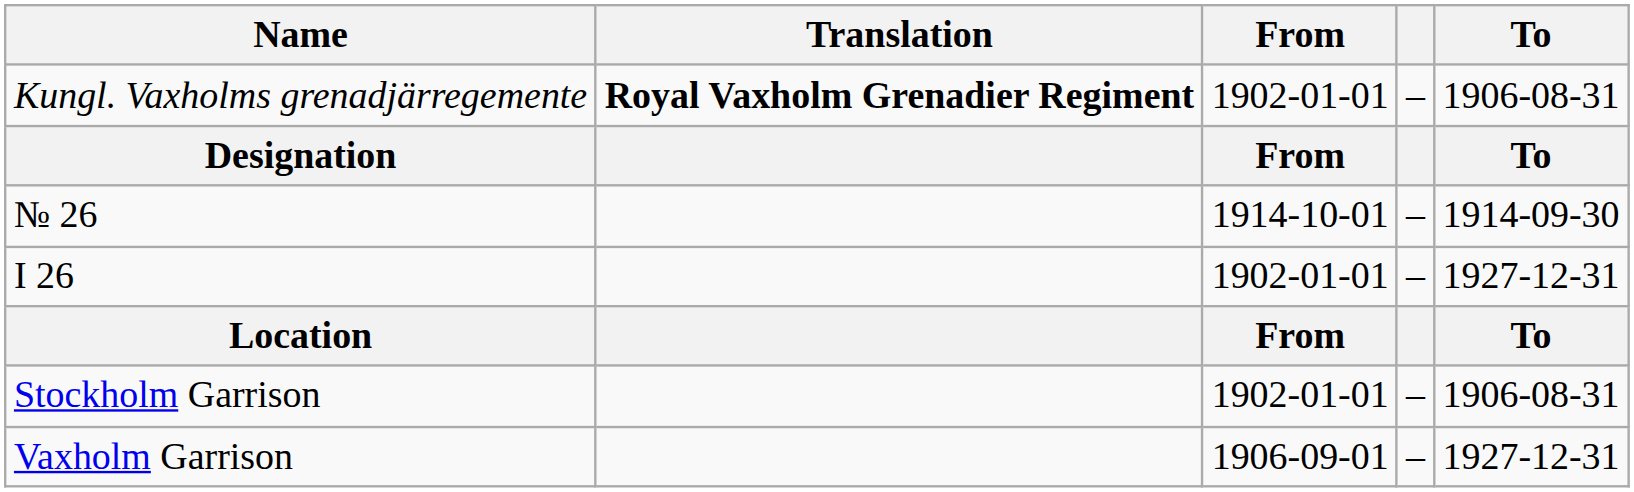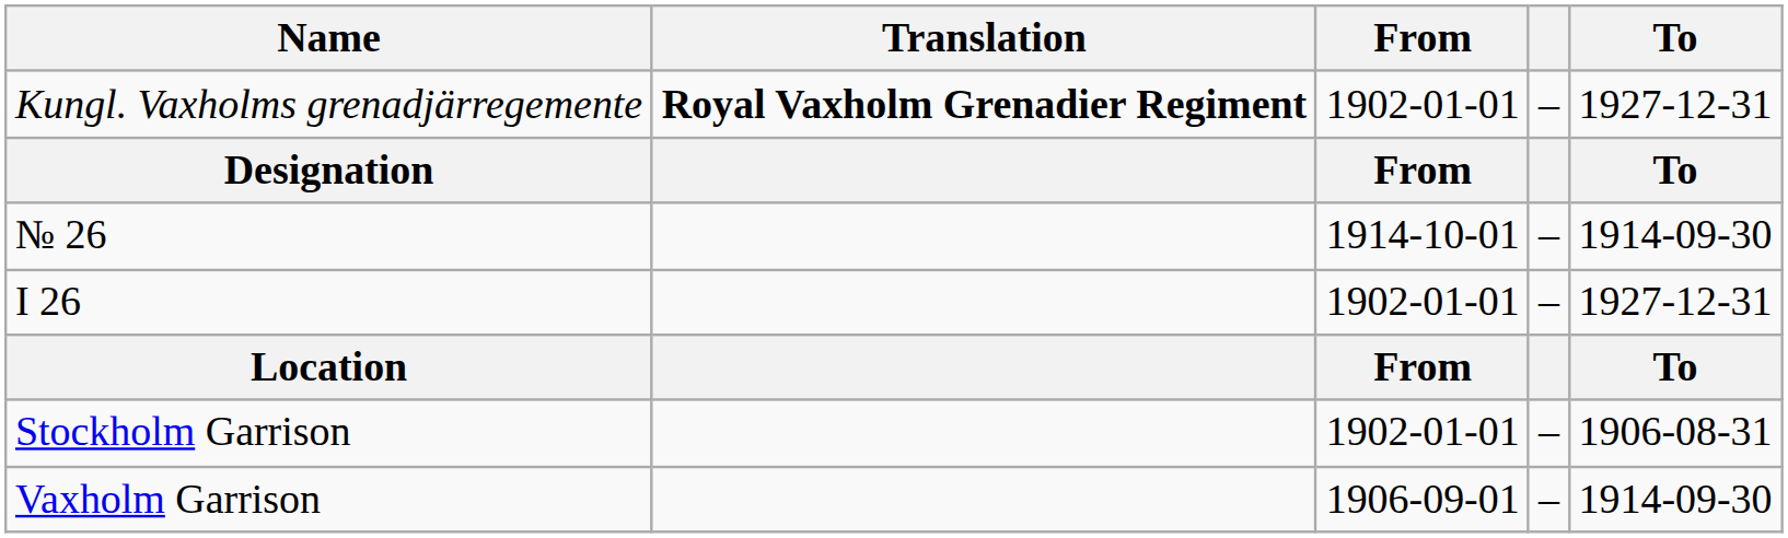 <table class="wikitable">
 <tr>
 <th style="font-weight:bold;">Name</th>
 <th style="font-weight:bold;">Translation</th>
 <th style="text-align: center; font-weight:bold;">From</th>
 <th></th>
 <th style="text-align: center; font-weight:bold;">To</th>
 </tr>
 <tr>
 <td style="font-style:italic;">Kungl. Vaxholms grenadjärregemente</td>
 <td><strong>Royal Vaxholm Grenadier Regiment</strong></td>
 <td>1902-01-01</td>
 <td>–</td>
-<td style="text-align: center;">1906-08-31</td>
+<td>1927-12-31</td>
 </tr>
 <tr>
 <th style="font-weight:bold;">Designation</th>
 <th style="font-weight:bold;"></th>
 <th style="text-align: center; font-weight:bold;">From</th>
 <th></th>
 <th style="text-align: center; font-weight:bold;">To</th>
 </tr>
 <tr>
 <td>№ 26</td>
 <td></td>
 <td style="text-align: center;">1914-10-01</td>
 <td style="text-align: center;">–</td>
 <td style="text-align: center;">1914-09-30</td>
 </tr>
 <tr>
 <td>I 26</td>
 <td></td>
 <td style="text-align: center;">1902-01-01</td>
 <td style="text-align: center;">–</td>
 <td style="text-align: center;">1927-12-31</td>
 </tr>
 <tr>
 <th style="font-weight:bold;">Location</th>
 <th style="font-weight:bold;"></th>
 <th style="text-align: center; font-weight:bold;">From</th>
 <th></th>
 <th style="text-align: center; font-weight:bold;">To</th>
 </tr>
 <tr>
 <td><a href='#'>Stockholm</a> Garrison</td>
 <td></td>
 <td style="text-align: center;">1902-01-01</td>
 <td style="text-align: center;">–</td>
 <td style="text-align: center;">1906-08-31</td>
 </tr>
 <tr>
 <td><a href='#'>Vaxholm</a> Garrison</td>
 <td></td>
 <td style="text-align: center;">1906-09-01</td>
 <td style="text-align: center;">–</td>
-<td style="text-align: center;">1927-12-31</td>
+<td style="text-align: center;">1914-09-30</td>
 </tr>
 </table>
